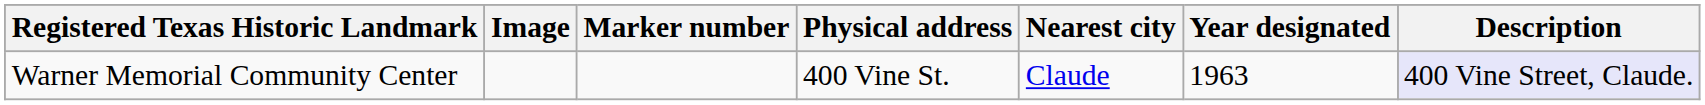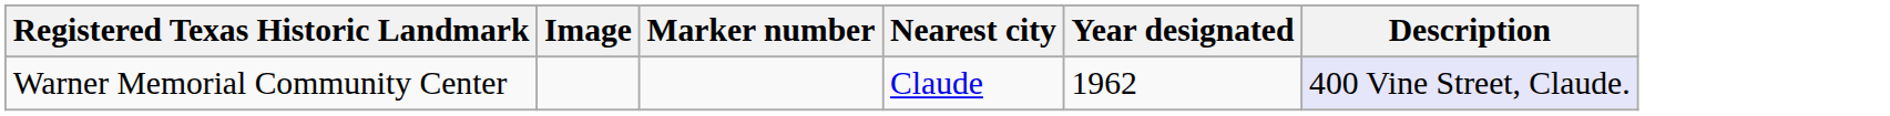 <table class="wikitable sortable">
 <tr>
 <th>Registered Texas Historic Landmark</th>
 <th>Image</th>
 <th>Marker number</th>
-<th>Physical address</th>
 <th>Nearest city</th>
 <th>Year designated</th>
 <th>Description</th>
 </tr>
 <tr>
 <td>Warner Memorial Community Center</td>
 <td></td>
 <td></td>
-<td>400 Vine St.<br></td>
 <td><a href='#'>Claude</a></td>
-<td>1963</td>
+<td>1962</td>
 <td style="background: lavender;">400 Vine Street, Claude.</td>
 </tr>
 </table>
